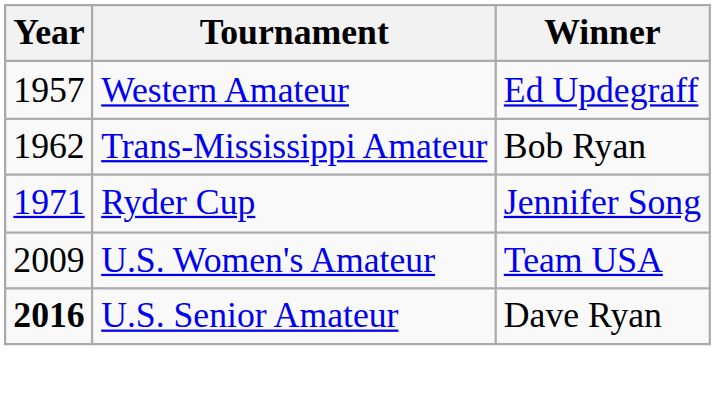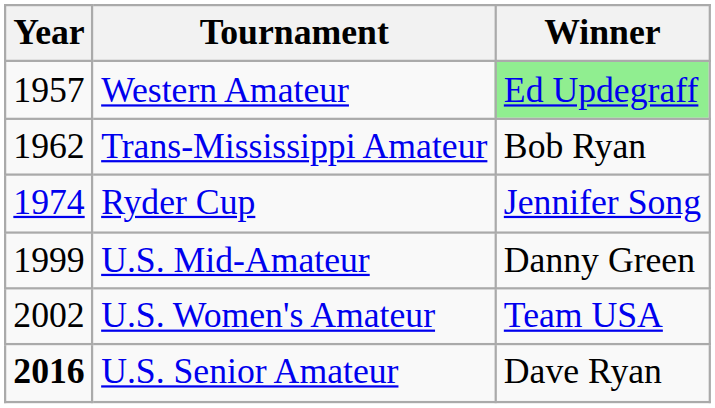 <table class="sortable wikitable">
 <tr>
 <th>Year</th>
 <th>Tournament</th>
 <th>Winner</th>
 </tr>
 <tr>
 <td>1957</td>
 <td><a href='#'>Western Amateur</a></td>
-<td><a href='#'>Ed Updegraff</a></td>
+<td style="background: lightgreen;"><a href='#'>Ed Updegraff</a></td>
 </tr>
 <tr>
 <td>1962</td>
 <td><a href='#'>Trans-Mississippi Amateur</a></td>
 <td>Bob Ryan</td>
 </tr>
 <tr>
-<td><a href='#'>1971</a></td>
+<td><a href='#'>1974</a></td>
 <td><a href='#'>Ryder Cup</a></td>
 <td><a href='#'>Jennifer Song</a></td>
 </tr>
 <tr>
-<td>2009</td>
+<td>1999</td>
+<td><a href='#'>U.S. Mid-Amateur</a></td>
+<td>Danny Green</td>
+</tr>
+<tr>
+<td>2002</td>
 <td><a href='#'>U.S. Women's Amateur</a></td>
 <td><a href='#'>Team USA</a></td>
 </tr>
 <tr>
 <td><strong>2016</strong></td>
 <td><a href='#'>U.S. Senior Amateur</a></td>
 <td>Dave Ryan</td>
 </tr>
 </table>
